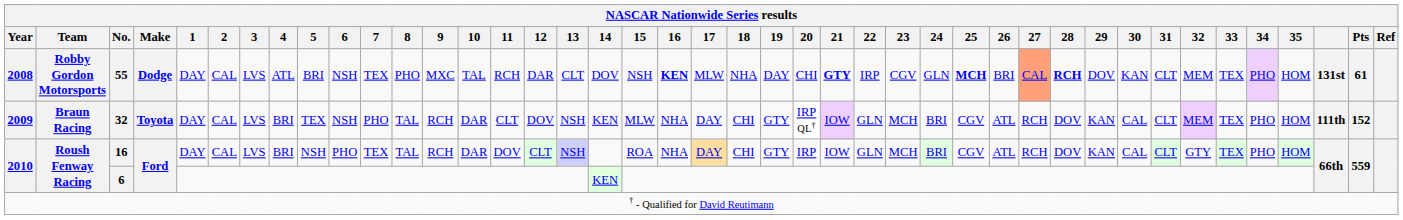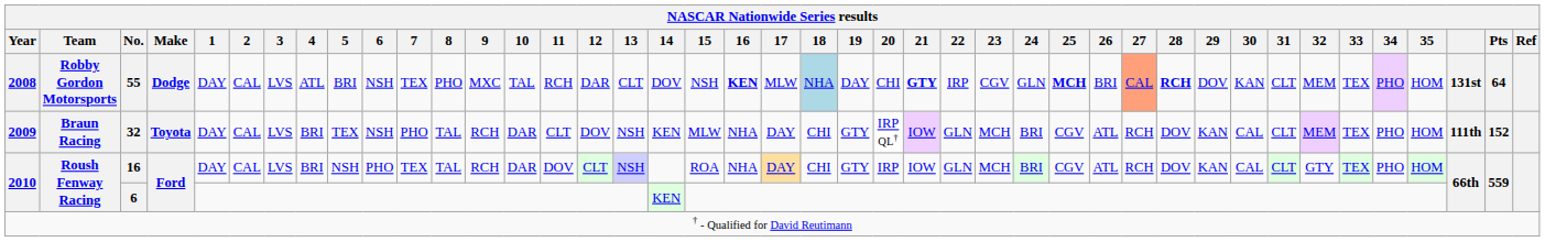 <table class="wikitable" style="text-align:center; font-size:75%">
 <tr>
 <th colspan=42><a href='#'>NASCAR Nationwide Series</a> results</th>
 </tr>
 <tr>
 <th>Year</th>
 <th>Team</th>
 <th>No.</th>
 <th>Make</th>
 <th>1</th>
 <th>2</th>
 <th>3</th>
 <th>4</th>
 <th>5</th>
 <th>6</th>
 <th>7</th>
 <th>8</th>
 <th>9</th>
 <th>10</th>
 <th>11</th>
 <th>12</th>
 <th>13</th>
 <th>14</th>
 <th>15</th>
 <th>16</th>
 <th>17</th>
 <th>18</th>
 <th>19</th>
 <th>20</th>
 <th>21</th>
 <th>22</th>
 <th>23</th>
 <th>24</th>
 <th>25</th>
 <th>26</th>
 <th>27</th>
 <th>28</th>
 <th>29</th>
 <th>30</th>
 <th>31</th>
 <th>32</th>
 <th>33</th>
 <th>34</th>
 <th>35</th>
 <th></th>
 <th>Pts</th>
 <th>Ref</th>
 </tr>
 <tr>
 <th><a href='#'>2008</a></th>
 <th><a href='#'>Robby Gordon Motorsports</a></th>
 <th>55</th>
 <th><a href='#'>Dodge</a></th>
 <td><a href='#'>DAY</a></td>
 <td><a href='#'>CAL</a></td>
 <td><a href='#'>LVS</a></td>
 <td><a href='#'>ATL</a></td>
 <td><a href='#'>BRI</a></td>
 <td><a href='#'>NSH</a></td>
 <td><a href='#'>TEX</a></td>
 <td><a href='#'>PHO</a></td>
 <td><a href='#'>MXC</a></td>
 <td><a href='#'>TAL</a></td>
 <td><a href='#'>RCH</a></td>
 <td><a href='#'>DAR</a></td>
 <td><a href='#'>CLT</a></td>
 <td><a href='#'>DOV</a></td>
 <td><a href='#'>NSH</a></td>
 <td><strong><a href='#'>KEN</a></strong></td>
 <td><a href='#'>MLW</a></td>
-<td><a href='#'>NHA</a></td>
+<td style="background: lightblue;"><a href='#'>NHA</a></td>
 <td><a href='#'>DAY</a></td>
 <td><a href='#'>CHI</a></td>
 <td><strong><a href='#'>GTY</a></strong></td>
 <td><a href='#'>IRP</a></td>
 <td><a href='#'>CGV</a></td>
 <td><a href='#'>GLN</a></td>
 <td><strong><a href='#'>MCH</a></strong></td>
 <td><a href='#'>BRI</a></td>
 <td style="background: lightsalmon;"><a href='#'>CAL</a></td>
 <td><strong><a href='#'>RCH</a></strong></td>
 <td><a href='#'>DOV</a></td>
 <td><a href='#'>KAN</a></td>
 <td><a href='#'>CLT</a></td>
 <td><a href='#'>MEM</a></td>
 <td><a href='#'>TEX</a></td>
 <td style="background:#EFCFFF;"><a href='#'>PHO</a><br></td>
 <td><a href='#'>HOM</a></td>
 <th>131st</th>
-<th>61</th>
+<th>64</th>
 <th></th>
 </tr>
 <tr>
 <th><a href='#'>2009</a></th>
 <th><a href='#'>Braun Racing</a></th>
 <th>32</th>
 <th><a href='#'>Toyota</a></th>
 <td><a href='#'>DAY</a></td>
 <td><a href='#'>CAL</a></td>
 <td><a href='#'>LVS</a></td>
 <td><a href='#'>BRI</a></td>
 <td><a href='#'>TEX</a></td>
 <td><a href='#'>NSH</a></td>
 <td><a href='#'>PHO</a></td>
 <td><a href='#'>TAL</a></td>
 <td><a href='#'>RCH</a></td>
 <td><a href='#'>DAR</a></td>
 <td><a href='#'>CLT</a></td>
 <td><a href='#'>DOV</a></td>
 <td><a href='#'>NSH</a></td>
 <td><a href='#'>KEN</a></td>
 <td><a href='#'>MLW</a></td>
 <td><a href='#'>NHA</a></td>
 <td><a href='#'>DAY</a></td>
 <td><a href='#'>CHI</a></td>
 <td><a href='#'>GTY</a></td>
 <td style="background:#FFFFFF;"><a href='#'>IRP</a><br><small>QL<sup>†</sup></small></td>
 <td style="background:#EFCFFF;"><a href='#'>IOW</a><br></td>
 <td><a href='#'>GLN</a></td>
 <td><a href='#'>MCH</a></td>
 <td><a href='#'>BRI</a></td>
 <td><a href='#'>CGV</a></td>
 <td><a href='#'>ATL</a></td>
 <td><a href='#'>RCH</a></td>
 <td><a href='#'>DOV</a></td>
 <td><a href='#'>KAN</a></td>
 <td><a href='#'>CAL</a></td>
 <td><a href='#'>CLT</a></td>
 <td style="background:#EFCFFF;"><a href='#'>MEM</a><br></td>
 <td><a href='#'>TEX</a></td>
 <td><a href='#'>PHO</a></td>
 <td><a href='#'>HOM</a></td>
 <th>111th</th>
 <th>152</th>
 <th></th>
 </tr>
 <tr>
 <th rowspan=2><a href='#'>2010</a></th>
 <th rowspan=2><a href='#'>Roush Fenway Racing</a></th>
 <th>16</th>
 <th rowspan=2><a href='#'>Ford</a></th>
 <td><a href='#'>DAY</a></td>
 <td><a href='#'>CAL</a></td>
 <td><a href='#'>LVS</a></td>
 <td><a href='#'>BRI</a></td>
 <td><a href='#'>NSH</a></td>
 <td><a href='#'>PHO</a></td>
 <td><a href='#'>TEX</a></td>
 <td><a href='#'>TAL</a></td>
 <td><a href='#'>RCH</a></td>
 <td><a href='#'>DAR</a></td>
 <td><a href='#'>DOV</a></td>
 <td style="background:#DFFFDF;"><a href='#'>CLT</a><br></td>
 <td style="background:#CFCFFF;"><a href='#'>NSH</a><br></td>
 <td></td>
 <td><a href='#'>ROA</a></td>
 <td><a href='#'>NHA</a></td>
 <td style="background:#FFDF9F;"><a href='#'>DAY</a><br></td>
 <td><a href='#'>CHI</a></td>
 <td><a href='#'>GTY</a></td>
 <td><a href='#'>IRP</a></td>
 <td><a href='#'>IOW</a></td>
 <td><a href='#'>GLN</a></td>
 <td><a href='#'>MCH</a></td>
 <td style="background:#DFFFDF;"><a href='#'>BRI</a><br></td>
 <td><a href='#'>CGV</a></td>
 <td><a href='#'>ATL</a></td>
 <td><a href='#'>RCH</a></td>
 <td><a href='#'>DOV</a></td>
 <td><a href='#'>KAN</a></td>
 <td><a href='#'>CAL</a></td>
 <td style="background:#DFFFDF;"><a href='#'>CLT</a><br></td>
 <td><a href='#'>GTY</a></td>
 <td style="background:#DFFFDF;"><a href='#'>TEX</a><br></td>
 <td><a href='#'>PHO</a></td>
 <td style="background:#DFFFDF;"><a href='#'>HOM</a><br></td>
 <th rowspan=2>66th</th>
 <th rowspan=2>559</th>
 <th rowspan=2></th>
 </tr>
 <tr>
 <th>6</th>
 <td colspan=13></td>
 <td style="background:#DFFFDF;"><a href='#'>KEN</a><br></td>
 <td colspan=21></td>
 </tr>
 <tr>
 <td colspan=42><small><sup>†</sup> - Qualified for <a href='#'>David Reutimann</a></small></td>
 </tr>
 </table>
